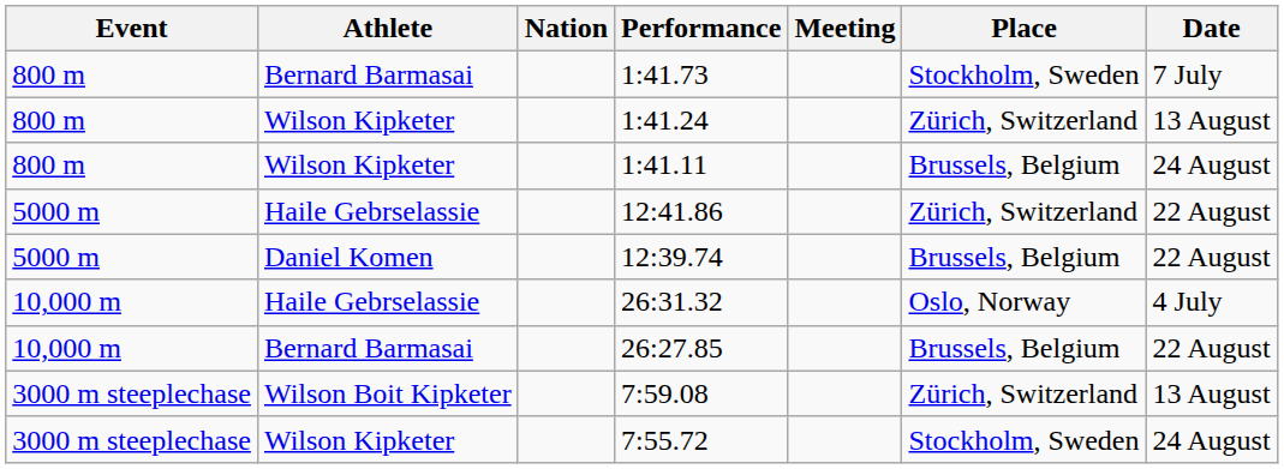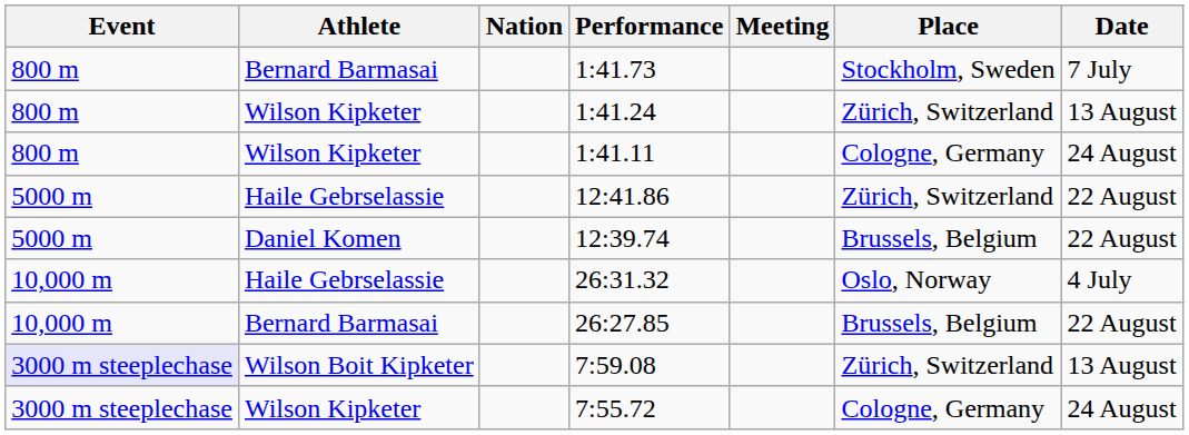 <table class="wikitable" border="1">
 <tr>
 <th>Event</th>
 <th>Athlete</th>
 <th>Nation</th>
 <th>Performance</th>
 <th>Meeting</th>
 <th>Place</th>
 <th>Date</th>
 </tr>
 <tr>
 <td><a href='#'>800 m</a></td>
 <td><a href='#'>Bernard Barmasai</a></td>
 <td></td>
 <td>1:41.73</td>
 <td></td>
 <td> <a href='#'>Stockholm</a>, Sweden</td>
 <td>7 July</td>
 </tr>
 <tr>
 <td><a href='#'>800 m</a></td>
 <td><a href='#'>Wilson Kipketer</a></td>
 <td></td>
 <td>1:41.24</td>
 <td></td>
 <td> <a href='#'>Zürich</a>, Switzerland</td>
 <td>13 August</td>
 </tr>
 <tr>
 <td><a href='#'>800 m</a></td>
 <td><a href='#'>Wilson Kipketer</a></td>
 <td></td>
 <td>1:41.11</td>
 <td></td>
-<td> <a href='#'>Brussels</a>, Belgium</td>
+<td> <a href='#'>Cologne</a>, Germany</td>
 <td>24 August</td>
 </tr>
 <tr>
 <td><a href='#'>5000 m</a></td>
 <td><a href='#'>Haile Gebrselassie</a></td>
 <td></td>
 <td>12:41.86</td>
 <td></td>
 <td> <a href='#'>Zürich</a>, Switzerland</td>
 <td>22 August</td>
 </tr>
 <tr>
 <td><a href='#'>5000 m</a></td>
 <td><a href='#'>Daniel Komen</a></td>
 <td></td>
 <td>12:39.74</td>
 <td></td>
 <td> <a href='#'>Brussels</a>, Belgium</td>
 <td>22 August</td>
 </tr>
 <tr>
 <td><a href='#'>10,000 m</a></td>
 <td><a href='#'>Haile Gebrselassie</a></td>
 <td></td>
 <td>26:31.32</td>
 <td></td>
 <td> <a href='#'>Oslo</a>, Norway</td>
 <td>4 July</td>
 </tr>
 <tr>
 <td><a href='#'>10,000 m</a></td>
 <td><a href='#'>Bernard Barmasai</a></td>
 <td></td>
 <td>26:27.85</td>
 <td></td>
 <td> <a href='#'>Brussels</a>, Belgium</td>
 <td>22 August</td>
 </tr>
 <tr>
-<td><a href='#'>3000 m steeplechase</a></td>
+<td style="background: lavender;"><a href='#'>3000 m steeplechase</a></td>
 <td><a href='#'>Wilson Boit Kipketer</a></td>
 <td></td>
 <td>7:59.08</td>
 <td></td>
 <td> <a href='#'>Zürich</a>, Switzerland</td>
 <td>13 August</td>
 </tr>
 <tr>
 <td><a href='#'>3000 m steeplechase</a></td>
 <td><a href='#'>Wilson Kipketer</a></td>
 <td></td>
 <td>7:55.72</td>
 <td></td>
-<td> <a href='#'>Stockholm</a>, Sweden</td>
+<td> <a href='#'>Cologne</a>, Germany</td>
 <td>24 August</td>
 </tr>
 </table>
